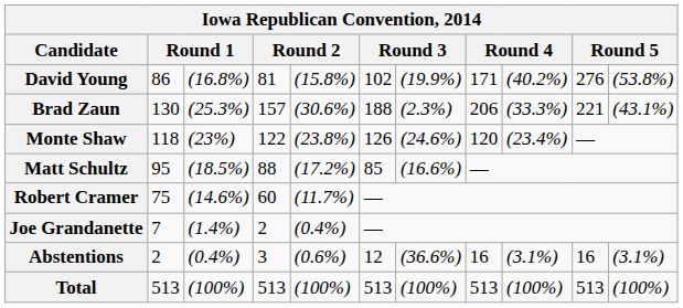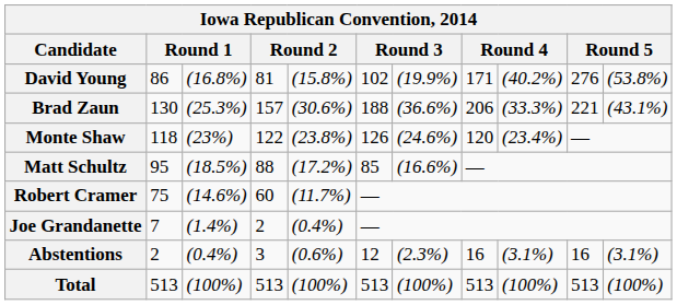 <table class="wikitable">
 <tr>
 <th colspan=11>Iowa Republican Convention, 2014</th>
 </tr>
 <tr>
 <th>Candidate</th>
 <th colspan=2>Round 1</th>
 <th colspan=2>Round 2</th>
 <th colspan=2>Round 3</th>
 <th colspan=2>Round 4</th>
 <th colspan=2>Round 5</th>
 </tr>
 <tr>
 <th>David Young</th>
 <td>86</td>
 <td><em>(16.8%)</em></td>
 <td>81</td>
 <td><em>(15.8%)</em></td>
 <td>102</td>
 <td><em>(19.9%)</em></td>
 <td>171</td>
 <td><em>(40.2%)</em></td>
 <td>276</td>
 <td><em>(53.8%)</em></td>
 </tr>
 <tr>
 <th>Brad Zaun</th>
 <td>130</td>
 <td><em>(25.3%)</em></td>
 <td>157</td>
 <td><em>(30.6%)</em></td>
 <td>188</td>
-<td><em>(2.3%)</em></td>
+<td><em>(36.6%)</em></td>
 <td>206</td>
 <td><em>(33.3%)</em></td>
 <td>221</td>
 <td><em>(43.1%)</em></td>
 </tr>
 <tr>
 <th>Monte Shaw</th>
 <td>118</td>
 <td><em>(23%)</em></td>
 <td>122</td>
 <td><em>(23.8%)</em></td>
 <td>126</td>
 <td><em>(24.6%)</em></td>
 <td>120</td>
 <td><em>(23.4%)</em></td>
 <td colspan=2>—</td>
 </tr>
 <tr>
 <th>Matt Schultz</th>
 <td>95</td>
 <td><em>(18.5%)</em></td>
 <td>88</td>
 <td><em>(17.2%)</em></td>
 <td>85</td>
 <td><em>(16.6%)</em></td>
 <td colspan=4>—</td>
 </tr>
 <tr>
 <th>Robert Cramer</th>
 <td>75</td>
 <td><em>(14.6%)</em></td>
 <td>60</td>
 <td><em>(11.7%)</em></td>
 <td colspan=6>—</td>
 </tr>
 <tr>
 <th>Joe Grandanette</th>
 <td>7</td>
 <td><em>(1.4%)</em></td>
 <td>2</td>
 <td><em>(0.4%)</em></td>
 <td colspan=8>—</td>
 </tr>
 <tr>
 <th>Abstentions</th>
 <td>2</td>
 <td><em>(0.4%)</em></td>
 <td>3</td>
 <td><em>(0.6%)</em></td>
 <td>12</td>
-<td><em>(36.6%)</em></td>
+<td><em>(2.3%)</em></td>
 <td>16</td>
 <td><em>(3.1%)</em></td>
 <td>16</td>
 <td><em>(3.1%)</em></td>
 </tr>
 <tr>
 <th>Total</th>
 <td>513</td>
 <td><em>(100%)</em></td>
 <td>513</td>
 <td><em>(100%)</em></td>
 <td>513</td>
 <td><em>(100%)</em></td>
 <td>513</td>
 <td><em>(100%)</em></td>
 <td>513</td>
 <td><em>(100%)</em></td>
 </tr>
 </table>
